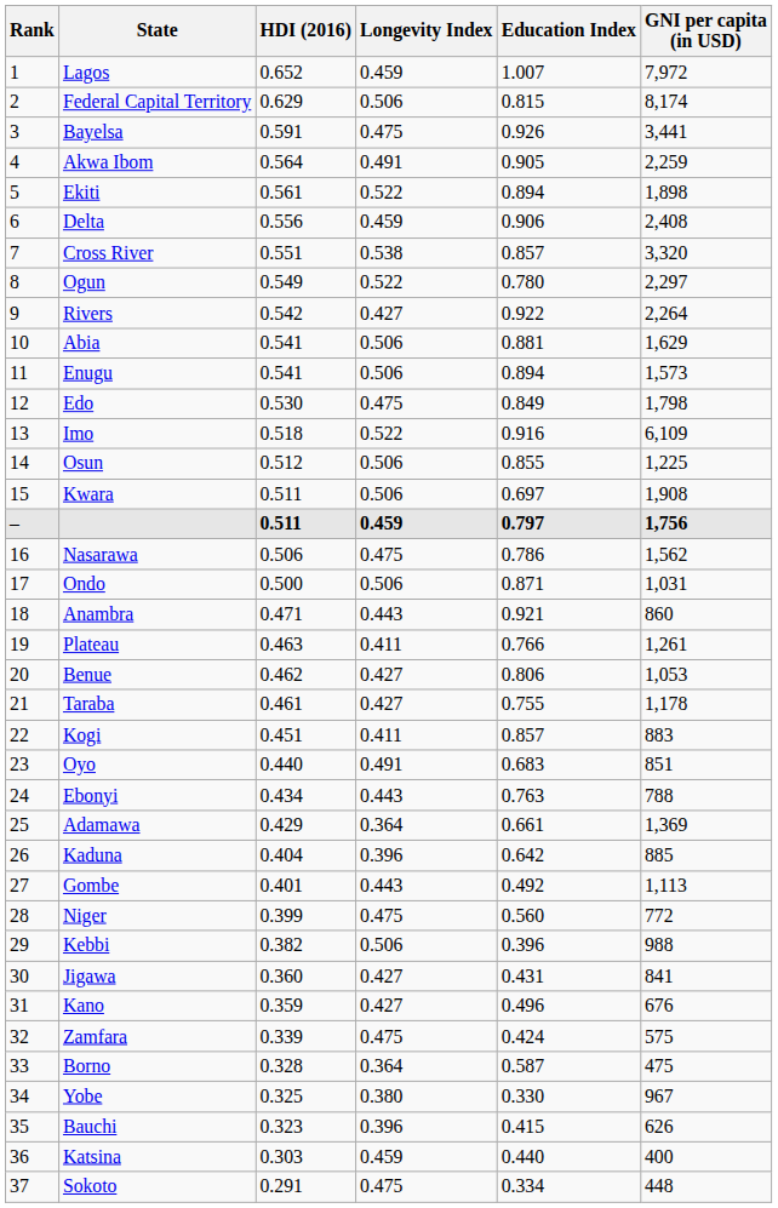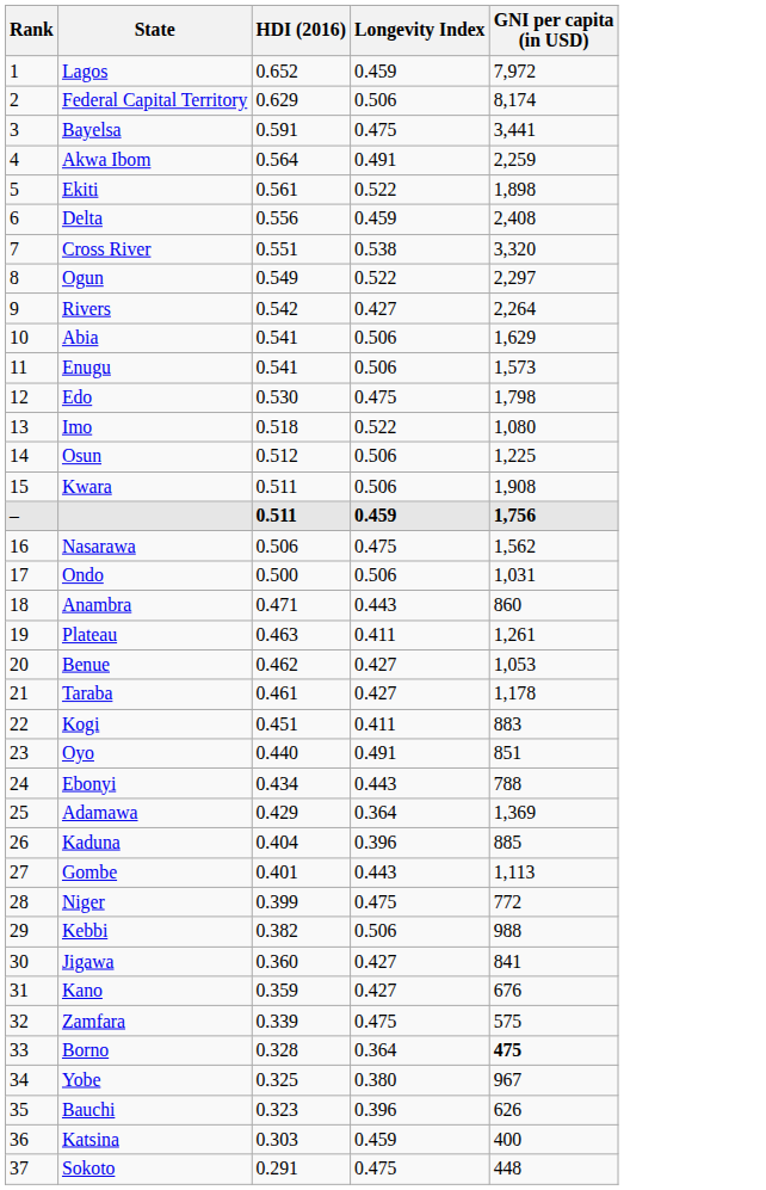 <table class="wikitable sortable">
 <tr>
 <th>Rank</th>
 <th>State</th>
 <th>HDI (2016)</th>
 <th>Longevity Index</th>
-<th>Education Index</th>
 <th>GNI per capita<br>(in USD)</th>
 </tr>
 <tr>
 <td>1</td>
 <td><a href='#'>Lagos</a></td>
 <td>0.652</td>
 <td>0.459</td>
-<td>1.007</td>
 <td>7,972</td>
 </tr>
 <tr>
 <td>2</td>
 <td><a href='#'>Federal Capital Territory</a></td>
 <td>0.629</td>
 <td>0.506</td>
-<td>0.815</td>
 <td>8,174</td>
 </tr>
 <tr>
 <td>3</td>
 <td><a href='#'>Bayelsa</a></td>
 <td>0.591</td>
 <td>0.475</td>
-<td>0.926</td>
 <td>3,441</td>
 </tr>
 <tr>
 <td>4</td>
 <td><a href='#'>Akwa Ibom</a></td>
 <td>0.564</td>
 <td>0.491</td>
-<td>0.905</td>
 <td>2,259</td>
 </tr>
 <tr>
 <td>5</td>
 <td><a href='#'>Ekiti</a></td>
 <td>0.561</td>
 <td>0.522</td>
-<td>0.894</td>
 <td>1,898</td>
 </tr>
 <tr>
 <td>6</td>
 <td><a href='#'>Delta</a></td>
 <td>0.556</td>
 <td>0.459</td>
-<td>0.906</td>
 <td>2,408</td>
 </tr>
 <tr>
 <td>7</td>
 <td><a href='#'>Cross River</a></td>
 <td>0.551</td>
 <td>0.538</td>
-<td>0.857</td>
 <td>3,320</td>
 </tr>
 <tr>
 <td>8</td>
 <td><a href='#'>Ogun</a></td>
 <td>0.549</td>
 <td>0.522</td>
-<td>0.780</td>
 <td>2,297</td>
 </tr>
 <tr>
 <td>9</td>
 <td><a href='#'>Rivers</a></td>
 <td>0.542</td>
 <td>0.427</td>
-<td>0.922</td>
 <td>2,264</td>
 </tr>
 <tr>
 <td>10</td>
 <td><a href='#'>Abia</a></td>
 <td>0.541</td>
 <td>0.506</td>
-<td>0.881</td>
 <td>1,629</td>
 </tr>
 <tr>
 <td>11</td>
 <td><a href='#'>Enugu</a></td>
 <td>0.541</td>
 <td>0.506</td>
-<td>0.894</td>
 <td>1,573</td>
 </tr>
 <tr>
 <td>12</td>
 <td><a href='#'>Edo</a></td>
 <td>0.530</td>
 <td>0.475</td>
-<td>0.849</td>
 <td>1,798</td>
 </tr>
 <tr>
 <td>13</td>
 <td><a href='#'>Imo</a></td>
 <td>0.518</td>
 <td>0.522</td>
-<td>0.916</td>
-<td>6,109</td>
+<td>1,080</td>
 </tr>
 <tr>
 <td>14</td>
 <td><a href='#'>Osun</a></td>
 <td>0.512</td>
 <td>0.506</td>
-<td>0.855</td>
 <td>1,225</td>
 </tr>
 <tr>
 <td>15</td>
 <td><a href='#'>Kwara</a></td>
 <td>0.511</td>
 <td>0.506</td>
-<td>0.697</td>
 <td>1,908</td>
 </tr>
 <tr style="background:#e6e6e6">
 <td>–</td>
 <td><strong></strong></td>
 <td><strong>0.511</strong></td>
 <td><strong>0.459</strong></td>
-<td><strong>0.797</strong></td>
 <td><strong>1,756</strong></td>
 </tr>
 <tr>
 <td>16</td>
 <td><a href='#'>Nasarawa</a></td>
 <td>0.506</td>
 <td>0.475</td>
-<td>0.786</td>
 <td>1,562</td>
 </tr>
 <tr>
 <td>17</td>
 <td><a href='#'>Ondo</a></td>
 <td>0.500</td>
 <td>0.506</td>
-<td>0.871</td>
 <td>1,031</td>
 </tr>
 <tr>
 <td>18</td>
 <td><a href='#'>Anambra</a></td>
 <td>0.471</td>
 <td>0.443</td>
-<td>0.921</td>
 <td>860</td>
 </tr>
 <tr>
 <td>19</td>
 <td><a href='#'>Plateau</a></td>
 <td>0.463</td>
 <td>0.411</td>
-<td>0.766</td>
 <td>1,261</td>
 </tr>
 <tr>
 <td>20</td>
 <td><a href='#'>Benue</a></td>
 <td>0.462</td>
 <td>0.427</td>
-<td>0.806</td>
 <td>1,053</td>
 </tr>
 <tr>
 <td>21</td>
 <td><a href='#'>Taraba</a></td>
 <td>0.461</td>
 <td>0.427</td>
-<td>0.755</td>
 <td>1,178</td>
 </tr>
 <tr>
 <td>22</td>
 <td><a href='#'>Kogi</a></td>
 <td>0.451</td>
 <td>0.411</td>
-<td>0.857</td>
 <td>883</td>
 </tr>
 <tr>
 <td>23</td>
 <td><a href='#'>Oyo</a></td>
 <td>0.440</td>
 <td>0.491</td>
-<td>0.683</td>
 <td>851</td>
 </tr>
 <tr>
 <td>24</td>
 <td><a href='#'>Ebonyi</a></td>
 <td>0.434</td>
 <td>0.443</td>
-<td>0.763</td>
 <td>788</td>
 </tr>
 <tr>
 <td>25</td>
 <td><a href='#'>Adamawa</a></td>
 <td>0.429</td>
 <td>0.364</td>
-<td>0.661</td>
 <td>1,369</td>
 </tr>
 <tr>
 <td>26</td>
 <td><a href='#'>Kaduna</a></td>
 <td>0.404</td>
 <td>0.396</td>
-<td>0.642</td>
 <td>885</td>
 </tr>
 <tr>
 <td>27</td>
 <td><a href='#'>Gombe</a></td>
 <td>0.401</td>
 <td>0.443</td>
-<td>0.492</td>
 <td>1,113</td>
 </tr>
 <tr>
 <td>28</td>
 <td><a href='#'>Niger</a></td>
 <td>0.399</td>
 <td>0.475</td>
-<td>0.560</td>
 <td>772</td>
 </tr>
 <tr>
 <td>29</td>
 <td><a href='#'>Kebbi</a></td>
 <td>0.382</td>
 <td>0.506</td>
-<td>0.396</td>
 <td>988</td>
 </tr>
 <tr>
 <td>30</td>
 <td><a href='#'>Jigawa</a></td>
 <td>0.360</td>
 <td>0.427</td>
-<td>0.431</td>
 <td>841</td>
 </tr>
 <tr>
 <td>31</td>
 <td><a href='#'>Kano</a></td>
 <td>0.359</td>
 <td>0.427</td>
-<td>0.496</td>
 <td>676</td>
 </tr>
 <tr>
 <td>32</td>
 <td><a href='#'>Zamfara</a></td>
 <td>0.339</td>
 <td>0.475</td>
-<td>0.424</td>
 <td>575</td>
 </tr>
 <tr>
 <td>33</td>
 <td><a href='#'>Borno</a></td>
 <td>0.328</td>
 <td>0.364</td>
-<td>0.587</td>
-<td>475</td>
+<td><strong>475</strong></td>
 </tr>
 <tr>
 <td>34</td>
 <td><a href='#'>Yobe</a></td>
 <td>0.325</td>
 <td>0.380</td>
-<td>0.330</td>
 <td>967</td>
 </tr>
 <tr>
 <td>35</td>
 <td><a href='#'>Bauchi</a></td>
 <td>0.323</td>
 <td>0.396</td>
-<td>0.415</td>
 <td>626</td>
 </tr>
 <tr>
 <td>36</td>
 <td><a href='#'>Katsina</a></td>
 <td>0.303</td>
 <td>0.459</td>
-<td>0.440</td>
 <td>400</td>
 </tr>
 <tr>
 <td>37</td>
 <td><a href='#'>Sokoto</a></td>
 <td>0.291</td>
 <td>0.475</td>
-<td>0.334</td>
 <td>448</td>
 </tr>
 </table>
